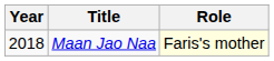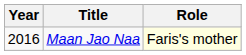 <table class="wikitable sortable plainrowheaders">
 <tr style="text-align:center;">
 <th scope="col">Year</th>
 <th scope="col">Title</th>
 <th scope="col">Role</th>
 </tr>
 <tr>
-<td>2018</td>
+<td>2016</td>
 <td><em><a href='#'>Maan Jao Naa</a></em></td>
 <td style="background: lightyellow;">Faris's mother</td>
 </tr>
 </table>
